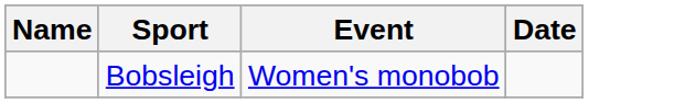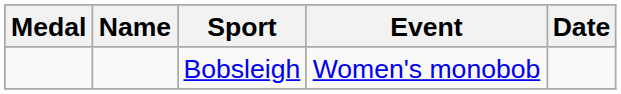 <table class="wikitable sortable" style="font-size:95%;">
 <tr>
+<th>Medal</th>
 <th>Name</th>
 <th>Sport</th>
 <th>Event</th>
 <th>Date</th>
 </tr>
 <tr>
 <td></td>
+<td></td>
 <td><a href='#'>Bobsleigh</a></td>
 <td><a href='#'>Women's monobob</a></td>
 <td></td>
 </tr>
 </table>
